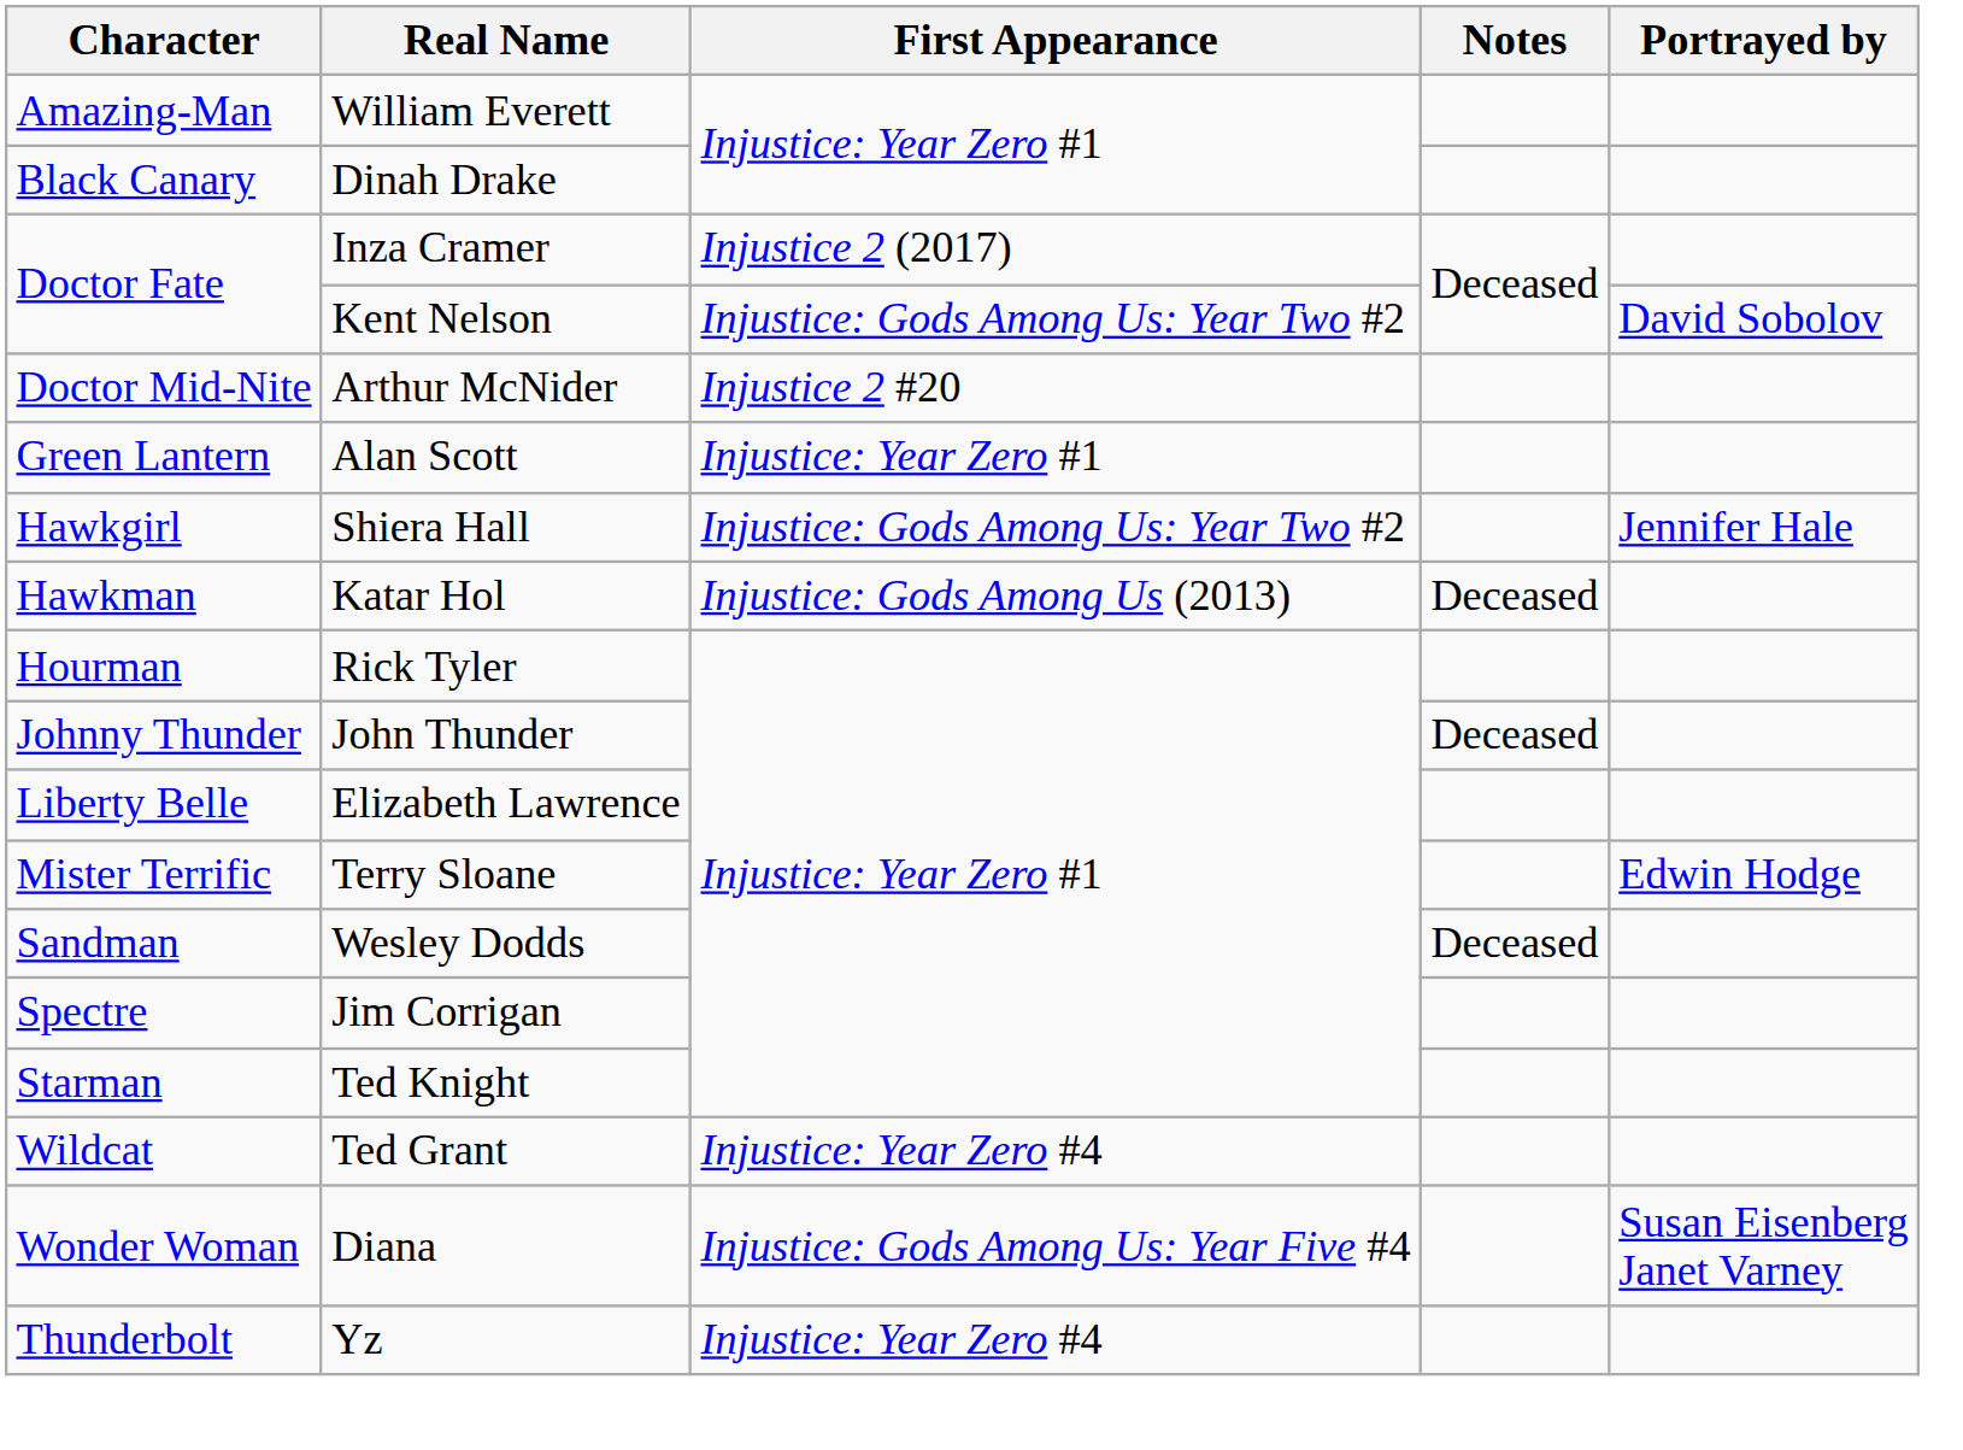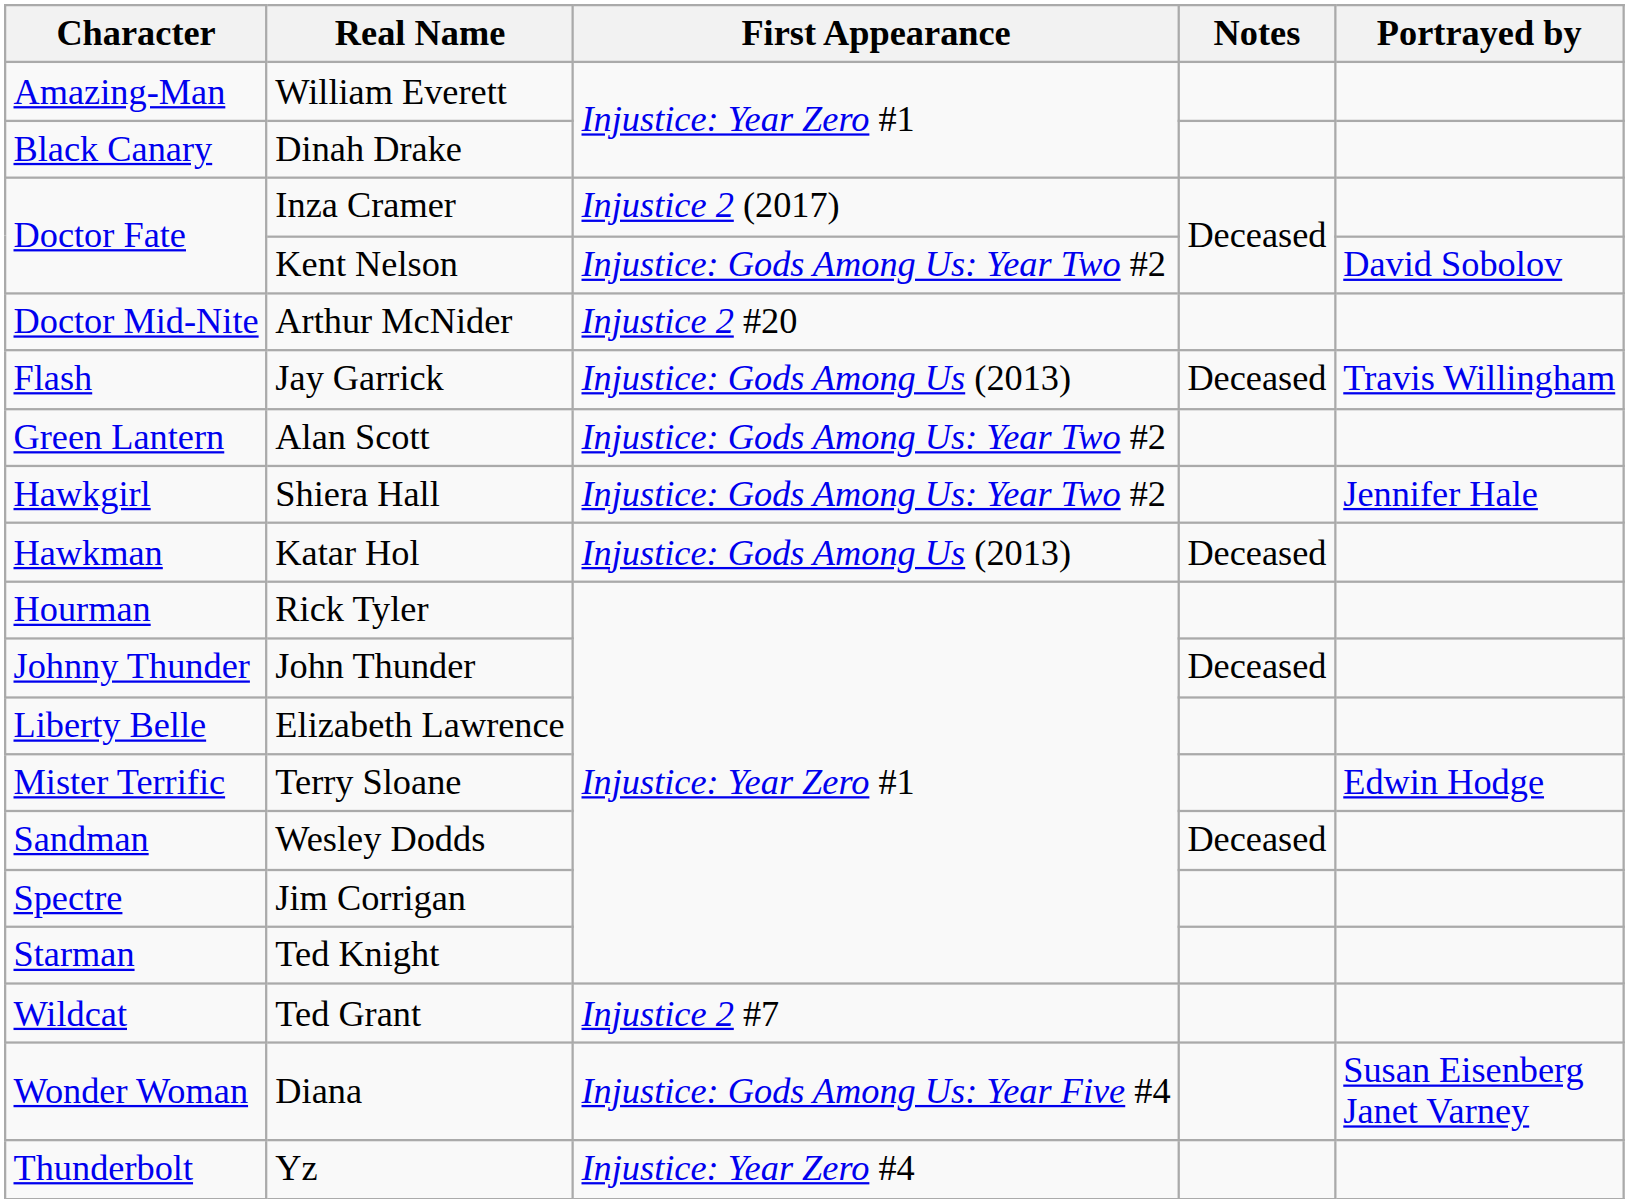 <table class="wikitable">
 <tr>
 <th>Character</th>
 <th>Real Name</th>
 <th>First Appearance</th>
 <th>Notes</th>
 <th>Portrayed by</th>
 </tr>
 <tr>
 <td><a href='#'>Amazing-Man</a></td>
 <td>William Everett</td>
 <td rowspan="2"><a href='#'><em>Injustice: Year Zero</em></a> #1</td>
 <td></td>
 <td></td>
 </tr>
 <tr>
 <td><a href='#'>Black Canary</a></td>
 <td>Dinah Drake</td>
 <td></td>
 <td></td>
 </tr>
 <tr>
 <td rowspan="2"><a href='#'>Doctor Fate</a></td>
 <td>Inza Cramer</td>
 <td><em><a href='#'>Injustice 2</a></em> (2017)</td>
 <td rowspan="2">Deceased</td>
 <td></td>
 </tr>
 <tr>
 <td>Kent Nelson</td>
 <td><a href='#'><em>Injustice: Gods Among Us: Year Two</em></a> #2</td>
 <td><a href='#'>David Sobolov</a></td>
 </tr>
 <tr>
 <td><a href='#'>Doctor Mid-Nite</a></td>
 <td>Arthur McNider</td>
 <td><a href='#'><em>Injustice 2</em></a> #20</td>
 <td></td>
 <td></td>
 </tr>
 <tr>
+<td><a href='#'>Flash</a></td>
+<td>Jay Garrick</td>
+<td><em><a href='#'>Injustice: Gods Among Us</a></em> (2013)</td>
+<td>Deceased</td>
+<td><a href='#'>Travis Willingham</a></td>
+</tr>
+<tr>
 <td><a href='#'>Green Lantern</a></td>
 <td>Alan Scott</td>
-<td><a href='#'><em>Injustice: Year Zero</em></a> #1</td>
+<td><a href='#'><em>Injustice: Gods Among Us: Year Two</em></a> #2</td>
 <td></td>
 <td></td>
 </tr>
 <tr>
 <td><a href='#'>Hawkgirl</a></td>
 <td>Shiera Hall</td>
 <td><a href='#'><em>Injustice: Gods Among Us: Year Two</em></a> #2</td>
 <td></td>
 <td><a href='#'>Jennifer Hale</a></td>
 </tr>
 <tr>
 <td><a href='#'>Hawkman</a></td>
 <td>Katar Hol</td>
 <td><em><a href='#'>Injustice: Gods Among Us</a></em> (2013)</td>
 <td>Deceased</td>
 <td></td>
 </tr>
 <tr>
 <td><a href='#'>Hourman</a></td>
 <td>Rick Tyler</td>
 <td rowspan="7"><a href='#'><em>Injustice: Year Zero</em></a> #1</td>
 <td></td>
 <td></td>
 </tr>
 <tr>
 <td><a href='#'>Johnny Thunder</a></td>
 <td>John Thunder</td>
 <td>Deceased</td>
 <td></td>
 </tr>
 <tr>
 <td><a href='#'>Liberty Belle</a></td>
 <td>Elizabeth Lawrence</td>
 <td></td>
 <td></td>
 </tr>
 <tr>
 <td><a href='#'>Mister Terrific</a></td>
 <td>Terry Sloane</td>
 <td></td>
 <td><a href='#'>Edwin Hodge</a></td>
 </tr>
 <tr>
 <td><a href='#'>Sandman</a></td>
 <td>Wesley Dodds</td>
 <td>Deceased</td>
 <td></td>
 </tr>
 <tr>
 <td><a href='#'>Spectre</a></td>
 <td>Jim Corrigan</td>
 <td></td>
 <td></td>
 </tr>
 <tr>
 <td><a href='#'>Starman</a></td>
 <td>Ted Knight</td>
 <td></td>
 <td></td>
 </tr>
 <tr>
 <td><a href='#'>Wildcat</a></td>
 <td>Ted Grant</td>
-<td><a href='#'><em>Injustice: Year Zero</em></a> #4</td>
+<td><a href='#'><em>Injustice 2</em></a> #7</td>
 <td></td>
 <td></td>
 </tr>
 <tr>
 <td><a href='#'>Wonder Woman</a></td>
 <td>Diana</td>
 <td><a href='#'><em>Injustice: Gods Among Us: Year Five</em></a> #4</td>
 <td></td>
 <td><a href='#'>Susan Eisenberg</a><br><a href='#'>Janet Varney</a></td>
 </tr>
 <tr>
 <td><a href='#'>Thunderbolt</a></td>
 <td>Yz</td>
 <td><a href='#'><em>Injustice: Year Zero</em></a> #4</td>
 <td></td>
 <td></td>
 </tr>
 </table>
